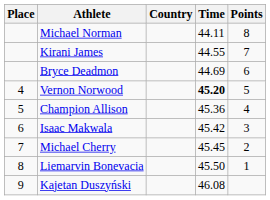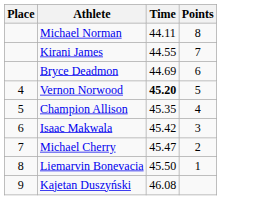 <table class="wikitable">
 <tr>
 <th>Place</th>
 <th>Athlete</th>
-<th>Country</th>
 <th>Time</th>
 <th>Points</th>
 </tr>
 <tr>
 <td align=center></td>
 <td><a href='#'>Michael Norman</a></td>
-<td></td>
 <td>44.11</td>
 <td align=center>8</td>
 </tr>
 <tr>
 <td align=center></td>
 <td><a href='#'>Kirani James</a></td>
-<td></td>
 <td>44.55</td>
 <td align=center>7</td>
 </tr>
 <tr>
 <td align=center></td>
 <td><a href='#'>Bryce Deadmon</a></td>
-<td></td>
 <td>44.69</td>
 <td align=center>6</td>
 </tr>
 <tr>
 <td align=center>4</td>
 <td><a href='#'>Vernon Norwood</a></td>
-<td></td>
 <td><strong>45.20</strong></td>
 <td align=center>5</td>
 </tr>
 <tr>
 <td align=center>5</td>
 <td><a href='#'>Champion Allison</a></td>
-<td></td>
-<td>45.36</td>
+<td>45.35</td>
 <td align=center>4</td>
 </tr>
 <tr>
 <td align=center>6</td>
 <td><a href='#'>Isaac Makwala</a></td>
-<td></td>
 <td>45.42</td>
 <td align=center>3</td>
 </tr>
 <tr>
 <td align=center>7</td>
 <td><a href='#'>Michael Cherry</a></td>
-<td></td>
-<td>45.45</td>
+<td>45.47</td>
 <td align=center>2</td>
 </tr>
 <tr>
 <td align=center>8</td>
 <td><a href='#'>Liemarvin Bonevacia</a></td>
-<td></td>
 <td>45.50</td>
 <td align=center>1</td>
 </tr>
 <tr>
 <td align=center>9</td>
 <td><a href='#'>Kajetan Duszyński</a></td>
-<td></td>
 <td>46.08</td>
 <td align=center></td>
 </tr>
 </table>
